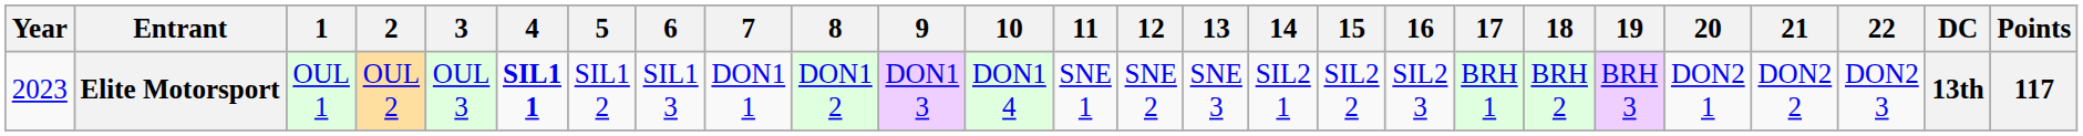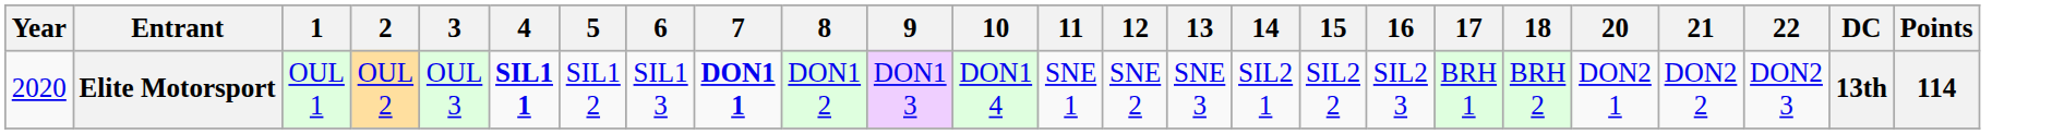 <table class="wikitable" style="text-align:center; font-size:90%">
 <tr>
 <th>Year</th>
 <th>Entrant</th>
 <th>1</th>
 <th>2</th>
 <th>3</th>
 <th>4</th>
 <th>5</th>
 <th>6</th>
 <th>7</th>
 <th>8</th>
 <th>9</th>
 <th>10</th>
 <th>11</th>
 <th>12</th>
 <th>13</th>
 <th>14</th>
 <th>15</th>
 <th>16</th>
 <th>17</th>
 <th>18</th>
-<th>19</th>
 <th>20</th>
 <th>21</th>
 <th>22</th>
 <th>DC</th>
 <th>Points</th>
 </tr>
 <tr>
-<td><a href='#'>2023</a></td>
+<td><a href='#'>2020</a></td>
 <th>Elite Motorsport</th>
 <td style="background:#DFFFDF;"><a href='#'>OUL<br>1</a><br></td>
 <td style="background:#FFDF9F;"><a href='#'>OUL<br>2</a><br></td>
 <td style="background:#DFFFDF;"><a href='#'>OUL<br>3</a><br></td>
 <td style="background:#;"><strong><a href='#'>SIL1<br>1</a><br></strong></td>
 <td style="background:#;"><a href='#'>SIL1<br>2</a><br></td>
 <td style="background:#;"><a href='#'>SIL1<br>3</a><br></td>
-<td style="background:#;"><a href='#'>DON1<br>1</a><br></td>
+<td style="background:#;"><strong><a href='#'>DON1<br>1</a><br></strong></td>
 <td style="background:#DFFFDF;"><a href='#'>DON1<br>2</a><br></td>
 <td style="background:#EFCFFF;"><a href='#'>DON1<br>3</a><br></td>
 <td style="background:#DFFFDF;"><a href='#'>DON1<br>4</a><br></td>
 <td style="background:#;"><a href='#'>SNE<br>1</a><br></td>
 <td style="background:#;"><a href='#'>SNE<br>2</a><br></td>
 <td style="background:#;"><a href='#'>SNE<br>3</a><br></td>
 <td style="background:#;"><a href='#'>SIL2<br>1</a><br></td>
 <td style="background:#;"><a href='#'>SIL2<br>2</a><br></td>
 <td style="background:#;"><a href='#'>SIL2<br>3</a><br></td>
 <td style="background:#DFFFDF;"><a href='#'>BRH<br>1</a><br></td>
 <td style="background:#DFFFDF;"><a href='#'>BRH<br>2</a><br></td>
-<td style="background:#EFCFFF;"><a href='#'>BRH<br>3</a><br></td>
 <td style="background:#;"><a href='#'>DON2<br>1</a><br></td>
 <td style="background:#;"><a href='#'>DON2<br>2</a><br></td>
 <td style="background:#;"><a href='#'>DON2<br>3</a><br></td>
 <th>13th</th>
-<th>117</th>
+<th>114</th>
 </tr>
 </table>
